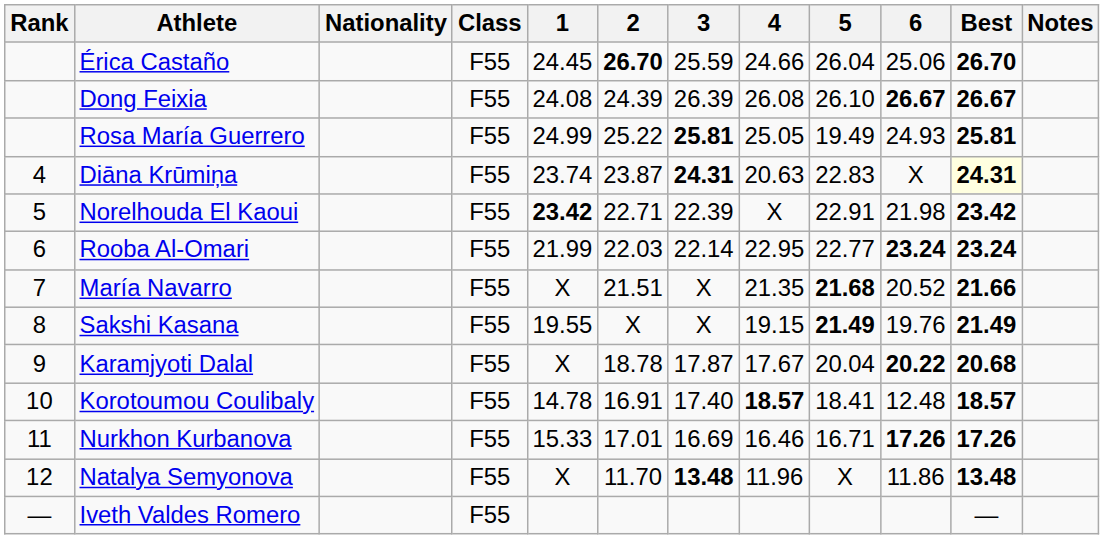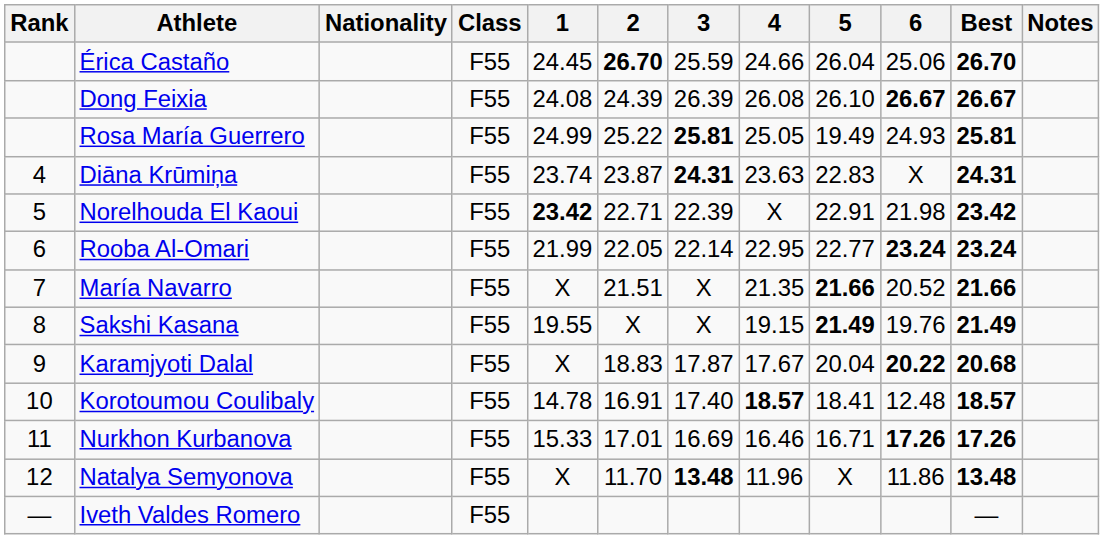 <table class="wikitable sortable" style="text-align:center">
 <tr>
 <th>Rank</th>
 <th>Athlete</th>
 <th>Nationality</th>
 <th>Class</th>
 <th>1</th>
 <th>2</th>
 <th>3</th>
 <th>4</th>
 <th>5</th>
 <th>6</th>
 <th>Best</th>
 <th>Notes</th>
 </tr>
 <tr>
 <td></td>
 <td align="left"><a href='#'>Érica Castaño</a></td>
 <td align="left"></td>
 <td>F55</td>
 <td>24.45</td>
 <td><strong>26.70</strong></td>
 <td>25.59</td>
 <td>24.66</td>
 <td>26.04</td>
 <td>25.06</td>
 <td><strong>26.70</strong></td>
 <td></td>
 </tr>
 <tr>
 <td></td>
 <td align="left"><a href='#'>Dong Feixia</a></td>
 <td align="left"></td>
 <td>F55</td>
 <td>24.08</td>
 <td>24.39</td>
 <td>26.39</td>
 <td>26.08</td>
 <td>26.10</td>
 <td><strong>26.67</strong></td>
 <td><strong>26.67</strong></td>
 <td></td>
 </tr>
 <tr>
 <td></td>
 <td align="left"><a href='#'>Rosa María Guerrero</a></td>
 <td align="left"></td>
 <td>F55</td>
 <td>24.99</td>
 <td>25.22</td>
 <td><strong>25.81</strong></td>
 <td>25.05</td>
 <td>19.49</td>
 <td>24.93</td>
 <td><strong>25.81</strong></td>
 <td></td>
 </tr>
 <tr>
 <td>4</td>
 <td align="left"><a href='#'>Diāna Krūmiņa</a></td>
 <td align="left"></td>
 <td>F55</td>
 <td>23.74</td>
 <td>23.87</td>
 <td><strong>24.31</strong></td>
-<td>20.63</td>
+<td>23.63</td>
 <td>22.83</td>
 <td>X</td>
-<td style="background: lightyellow;"><strong>24.31</strong></td>
+<td><strong>24.31</strong></td>
 <td></td>
 </tr>
 <tr>
 <td>5</td>
 <td align="left"><a href='#'>Norelhouda El Kaoui</a></td>
 <td align="left"></td>
 <td>F55</td>
 <td><strong>23.42</strong></td>
 <td>22.71</td>
 <td>22.39</td>
 <td>X</td>
 <td>22.91</td>
 <td>21.98</td>
 <td><strong>23.42</strong></td>
 <td></td>
 </tr>
 <tr>
 <td>6</td>
 <td align="left"><a href='#'>Rooba Al-Omari</a></td>
 <td align="left"></td>
 <td>F55</td>
 <td>21.99</td>
-<td>22.03</td>
+<td>22.05</td>
 <td>22.14</td>
 <td>22.95</td>
 <td>22.77</td>
 <td><strong>23.24</strong></td>
 <td><strong>23.24</strong></td>
 <td></td>
 </tr>
 <tr>
 <td>7</td>
 <td align="left"><a href='#'>María Navarro</a></td>
 <td align="left"></td>
 <td>F55</td>
 <td>X</td>
 <td>21.51</td>
 <td>X</td>
 <td>21.35</td>
-<td><strong>21.68</strong></td>
+<td><strong>21.66</strong></td>
 <td>20.52</td>
 <td><strong>21.66</strong></td>
 <td></td>
 </tr>
 <tr>
 <td>8</td>
 <td align="left"><a href='#'>Sakshi Kasana</a></td>
 <td align="left"></td>
 <td>F55</td>
 <td>19.55</td>
 <td>X</td>
 <td>X</td>
 <td>19.15</td>
 <td><strong>21.49</strong></td>
 <td>19.76</td>
 <td><strong>21.49</strong></td>
 <td></td>
 </tr>
 <tr>
 <td>9</td>
 <td align="left"><a href='#'>Karamjyoti Dalal</a></td>
 <td align="left"></td>
 <td>F55</td>
 <td>X</td>
-<td>18.78</td>
+<td>18.83</td>
 <td>17.87</td>
 <td>17.67</td>
 <td>20.04</td>
 <td><strong>20.22</strong></td>
 <td><strong>20.68</strong></td>
 <td></td>
 </tr>
 <tr>
 <td>10</td>
 <td align="left"><a href='#'>Korotoumou Coulibaly</a></td>
 <td align="left"></td>
 <td>F55</td>
 <td>14.78</td>
 <td>16.91</td>
 <td>17.40</td>
 <td><strong>18.57</strong></td>
 <td>18.41</td>
 <td>12.48</td>
 <td><strong>18.57</strong></td>
 <td></td>
 </tr>
 <tr>
 <td>11</td>
 <td align="left"><a href='#'>Nurkhon Kurbanova</a></td>
 <td align="left"></td>
 <td>F55</td>
 <td>15.33</td>
 <td>17.01</td>
 <td>16.69</td>
 <td>16.46</td>
 <td>16.71</td>
 <td><strong>17.26</strong></td>
 <td><strong>17.26</strong></td>
 <td></td>
 </tr>
 <tr>
 <td>12</td>
 <td align="left"><a href='#'>Natalya Semyonova</a></td>
 <td align="left"></td>
 <td>F55</td>
 <td>X</td>
 <td>11.70</td>
 <td><strong>13.48</strong></td>
 <td>11.96</td>
 <td>X</td>
 <td>11.86</td>
 <td><strong>13.48</strong></td>
 <td></td>
 </tr>
 <tr>
 <td>—</td>
 <td align="left"><a href='#'>Iveth Valdes Romero</a></td>
 <td align="left"></td>
 <td>F55</td>
 <td></td>
 <td></td>
 <td></td>
 <td></td>
 <td></td>
 <td></td>
 <td>—</td>
 <td></td>
 </tr>
 </table>
